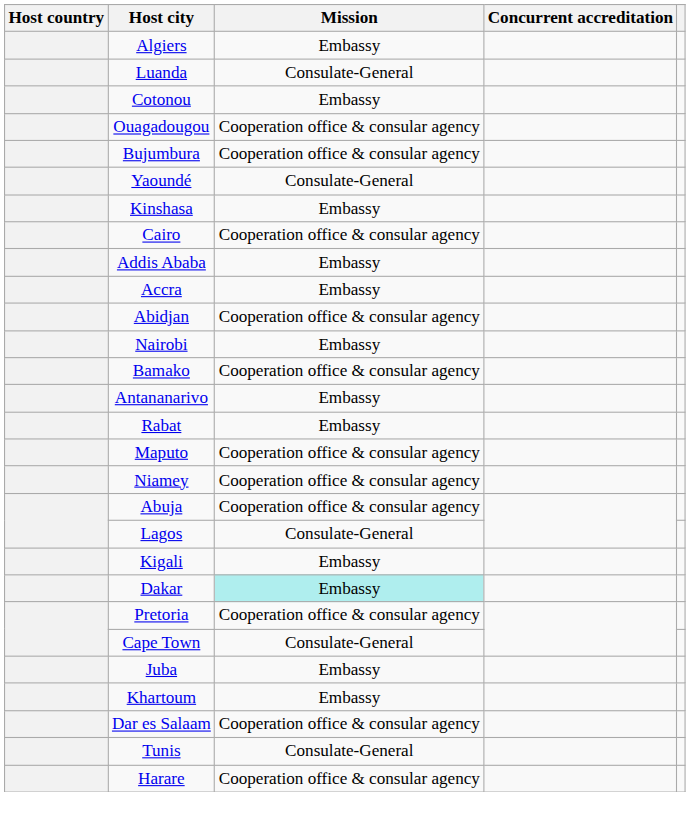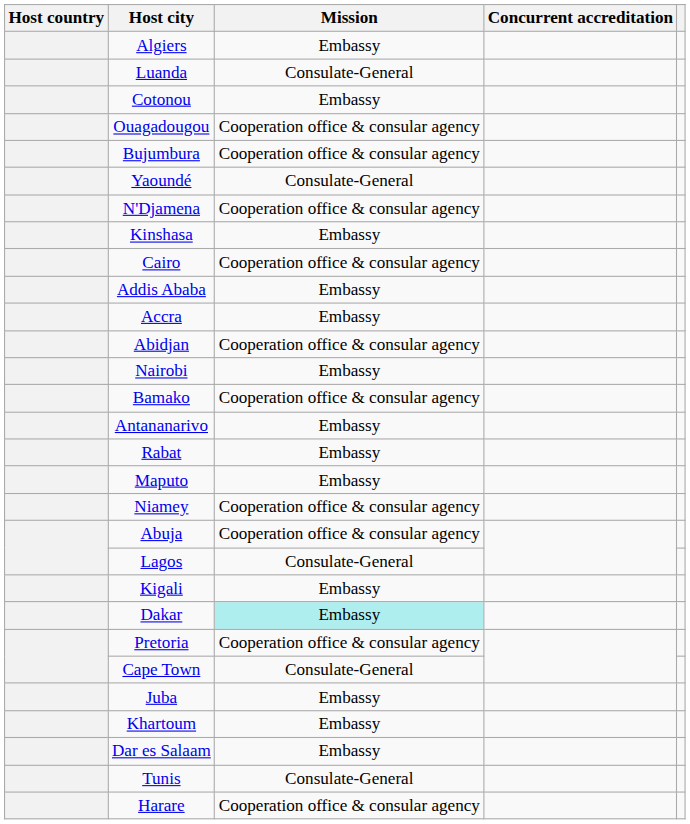 <table class="wikitable plainrowheaders" style="text-align:center;">
 <tr>
 <th scope="col">Host country</th>
 <th scope="col">Host city</th>
 <th scope="col">Mission</th>
 <th scope="col">Concurrent accreditation</th>
 <th scope="col"></th>
 </tr>
 <tr>
 <th scope="row"></th>
 <td><a href='#'>Algiers</a></td>
 <td>Embassy</td>
 <td></td>
 <td></td>
 </tr>
 <tr>
 <th scope="row"></th>
 <td><a href='#'>Luanda</a></td>
 <td>Consulate-General</td>
 <td></td>
 <td></td>
 </tr>
 <tr>
 <th scope="row"></th>
 <td><a href='#'>Cotonou</a></td>
 <td>Embassy</td>
 <td></td>
 <td></td>
 </tr>
 <tr>
 <th scope="row"></th>
 <td><a href='#'>Ouagadougou</a></td>
 <td>Cooperation office & consular agency</td>
 <td></td>
 <td></td>
 </tr>
 <tr>
 <th scope="row"></th>
 <td><a href='#'>Bujumbura</a></td>
 <td>Cooperation office & consular agency</td>
 <td></td>
 <td></td>
 </tr>
 <tr>
 <th scope="row"></th>
 <td><a href='#'>Yaoundé</a></td>
 <td>Consulate-General</td>
+<td></td>
+<td></td>
+</tr>
+<tr>
+<th scope="row"></th>
+<td><a href='#'>N'Djamena</a></td>
+<td>Cooperation office & consular agency</td>
 <td></td>
 <td></td>
 </tr>
 <tr>
 <th scope="row"></th>
 <td><a href='#'>Kinshasa</a></td>
 <td>Embassy</td>
 <td></td>
 <td></td>
 </tr>
 <tr>
 <th scope="row"></th>
 <td><a href='#'>Cairo</a></td>
 <td>Cooperation office & consular agency</td>
 <td></td>
 <td></td>
 </tr>
 <tr>
 <th scope="row"></th>
 <td><a href='#'>Addis Ababa</a></td>
 <td>Embassy</td>
 <td></td>
 <td></td>
 </tr>
 <tr>
 <th scope="row"></th>
 <td><a href='#'>Accra</a></td>
 <td>Embassy</td>
 <td></td>
 <td></td>
 </tr>
 <tr>
 <th scope="row"></th>
 <td><a href='#'>Abidjan</a></td>
 <td>Cooperation office & consular agency</td>
 <td></td>
 <td></td>
 </tr>
 <tr>
 <th scope="row"></th>
 <td><a href='#'>Nairobi</a></td>
 <td>Embassy</td>
 <td></td>
 <td></td>
 </tr>
 <tr>
 <th scope="row"></th>
 <td><a href='#'>Bamako</a></td>
 <td>Cooperation office & consular agency</td>
 <td></td>
 <td></td>
 </tr>
 <tr>
 <th scope="row"></th>
 <td><a href='#'>Antananarivo</a></td>
 <td>Embassy</td>
 <td></td>
 <td></td>
 </tr>
 <tr>
 <th scope="row"></th>
 <td><a href='#'>Rabat</a></td>
 <td>Embassy</td>
 <td></td>
 <td></td>
 </tr>
 <tr>
 <th scope="row"></th>
 <td><a href='#'>Maputo</a></td>
-<td>Cooperation office & consular agency</td>
+<td>Embassy</td>
 <td></td>
 <td></td>
 </tr>
 <tr>
 <th scope="row"></th>
 <td><a href='#'>Niamey</a></td>
 <td>Cooperation office & consular agency</td>
 <td></td>
 <td></td>
 </tr>
 <tr>
 <th scope="row" rowspan="2"></th>
 <td><a href='#'>Abuja</a></td>
 <td>Cooperation office & consular agency</td>
 <td rowspan="2"></td>
 <td></td>
 </tr>
 <tr>
 <td><a href='#'>Lagos</a></td>
 <td>Consulate-General</td>
 <td></td>
 </tr>
 <tr>
 <th scope="row"></th>
 <td><a href='#'>Kigali</a></td>
 <td>Embassy</td>
 <td></td>
 <td></td>
 </tr>
 <tr>
 <th scope="row"></th>
 <td><a href='#'>Dakar</a></td>
 <td style="background: paleturquoise;">Embassy</td>
 <td></td>
 <td></td>
 </tr>
 <tr>
 <th scope="row" rowspan="2"></th>
 <td><a href='#'>Pretoria</a></td>
 <td>Cooperation office & consular agency</td>
 <td rowspan="2"></td>
 <td></td>
 </tr>
 <tr>
 <td><a href='#'>Cape Town</a></td>
 <td>Consulate-General</td>
 <td></td>
 </tr>
 <tr>
 <th scope="row"></th>
 <td><a href='#'>Juba</a></td>
 <td>Embassy</td>
 <td></td>
 <td></td>
 </tr>
 <tr>
 <th scope="row"></th>
 <td><a href='#'>Khartoum</a></td>
 <td>Embassy</td>
 <td></td>
 <td></td>
 </tr>
 <tr>
 <th scope="row"></th>
 <td><a href='#'>Dar es Salaam</a></td>
-<td>Cooperation office & consular agency</td>
+<td>Embassy</td>
 <td></td>
 <td></td>
 </tr>
 <tr>
 <th scope="row"></th>
 <td><a href='#'>Tunis</a></td>
 <td>Consulate-General</td>
 <td></td>
 <td></td>
 </tr>
 <tr>
 <th scope="row"></th>
 <td><a href='#'>Harare</a></td>
 <td>Cooperation office & consular agency</td>
 <td></td>
 <td></td>
 </tr>
 </table>
